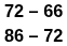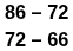 <table style="text-align:center">
 <tr>
 <th width=200></th>
 <th width=100></th>
 <th width=200></th>
 </tr>
 <tr>
 <td align=right><strong></strong></td>
-<td><strong>72 – 66</strong></td>
+<td><strong>86 – 72</strong></td>
 <td align=left></td>
 </tr>
 <tr>
 <td align=right><strong></strong></td>
-<td><strong>86 – 72</strong></td>
+<td><strong>72 – 66</strong></td>
 <td align=left></td>
 </tr>
 </table>
